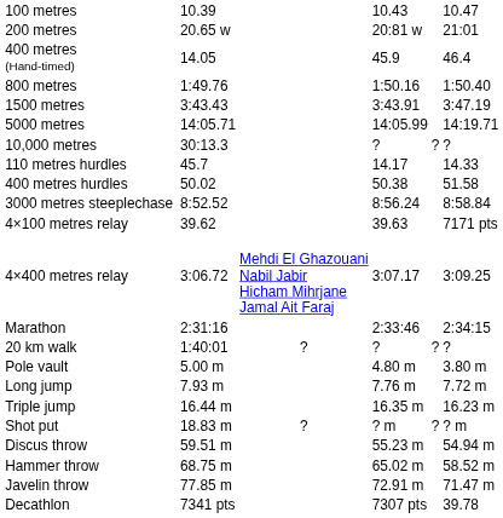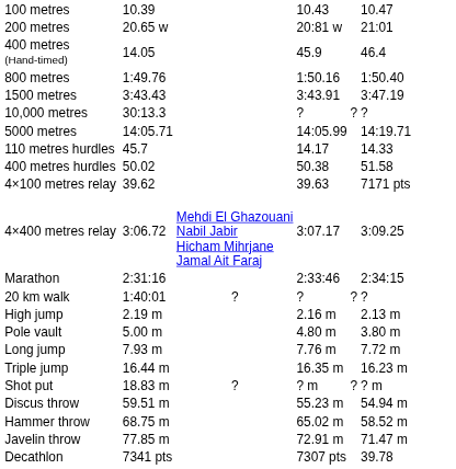 <table>
 <tr>
 <td>100 metres</td>
 <td></td>
 <td>10.39</td>
 <td></td>
 <td>10.43</td>
 <td></td>
 <td>10.47</td>
 </tr>
 <tr>
 <td>200 metres</td>
 <td></td>
 <td>20.65 w</td>
 <td></td>
 <td>20:81 w</td>
 <td></td>
 <td>21:01</td>
 </tr>
 <tr>
 <td>400 metres<br><small>(Hand-timed)</small></td>
 <td></td>
 <td>14.05</td>
 <td></td>
 <td>45.9</td>
 <td></td>
 <td>46.4</td>
 </tr>
 <tr>
 <td>800 metres</td>
 <td></td>
 <td>1:49.76</td>
 <td></td>
 <td>1:50.16</td>
 <td></td>
 <td>1:50.40</td>
 </tr>
 <tr>
 <td>1500 metres</td>
 <td></td>
 <td>3:43.43</td>
 <td></td>
 <td>3:43.91</td>
 <td></td>
 <td>3:47.19</td>
 </tr>
 <tr>
+<td>10,000 metres</td>
+<td></td>
+<td>30:13.3</td>
+<td></td>
+<td>?</td>
+<td align=center>?</td>
+<td>?</td>
+</tr>
+<tr>
 <td>5000 metres</td>
 <td></td>
 <td>14:05.71</td>
 <td></td>
 <td>14:05.99</td>
 <td></td>
 <td>14:19.71</td>
-</tr>
-<tr>
-<td>10,000 metres</td>
-<td></td>
-<td>30:13.3</td>
-<td></td>
-<td>?</td>
-<td align=center>?</td>
-<td>?</td>
 </tr>
 <tr>
 <td>110 metres hurdles</td>
 <td></td>
 <td>45.7</td>
 <td></td>
 <td>14.17</td>
 <td></td>
 <td>14.33</td>
 </tr>
 <tr>
 <td>400 metres hurdles</td>
 <td></td>
 <td>50.02</td>
 <td></td>
 <td>50.38</td>
 <td></td>
 <td>51.58</td>
-</tr>
-<tr>
-<td>3000 metres steeplechase</td>
-<td></td>
-<td>8:52.52</td>
-<td></td>
-<td>8:56.24</td>
-<td></td>
-<td>8:58.84</td>
 </tr>
 <tr>
 <td>4×100 metres relay</td>
 <td></td>
 <td>39.62</td>
 <td></td>
 <td>39.63</td>
 <td></td>
 <td>7171 pts</td>
 </tr>
 <tr>
 <td>4×400 metres relay</td>
 <td></td>
 <td>3:06.72</td>
 <td><br><a href='#'>Mehdi El Ghazouani</a><br><a href='#'>Nabil Jabir</a><br><a href='#'>Hicham Mihrjane</a><br><a href='#'>Jamal Ait Faraj</a></td>
 <td>3:07.17</td>
 <td></td>
 <td>3:09.25</td>
 </tr>
 <tr>
 <td>Marathon</td>
 <td></td>
 <td>2:31:16</td>
 <td></td>
 <td>2:33:46</td>
 <td></td>
 <td>2:34:15</td>
 </tr>
 <tr>
 <td>20 km walk</td>
 <td></td>
 <td>1:40:01</td>
 <td align=center>?</td>
 <td>?</td>
 <td align=center>?</td>
 <td>?</td>
+</tr>
+<tr>
+<td>High jump</td>
+<td></td>
+<td>2.19 m</td>
+<td></td>
+<td>2.16 m</td>
+<td></td>
+<td>2.13 m</td>
 </tr>
 <tr>
 <td>Pole vault</td>
 <td></td>
 <td>5.00 m</td>
 <td></td>
 <td>4.80 m</td>
 <td></td>
 <td>3.80 m</td>
 </tr>
 <tr>
 <td>Long jump</td>
 <td></td>
 <td>7.93 m</td>
 <td></td>
 <td>7.76 m</td>
 <td></td>
 <td>7.72 m</td>
 </tr>
 <tr>
 <td>Triple jump</td>
 <td></td>
 <td>16.44 m</td>
 <td></td>
 <td>16.35 m</td>
 <td></td>
 <td>16.23 m</td>
 </tr>
 <tr>
 <td>Shot put</td>
 <td></td>
 <td>18.83 m</td>
 <td align=center>?</td>
 <td>? m</td>
 <td align=center>?</td>
 <td>? m</td>
 </tr>
 <tr>
 <td>Discus throw</td>
 <td></td>
 <td>59.51 m</td>
 <td></td>
 <td>55.23 m</td>
 <td></td>
 <td>54.94 m</td>
 </tr>
 <tr>
 <td>Hammer throw</td>
 <td></td>
 <td>68.75 m</td>
 <td></td>
 <td>65.02 m</td>
 <td></td>
 <td>58.52 m</td>
 </tr>
 <tr>
 <td>Javelin throw</td>
 <td></td>
 <td>77.85 m</td>
 <td></td>
 <td>72.91 m</td>
 <td></td>
 <td>71.47 m</td>
 </tr>
 <tr>
 <td>Decathlon</td>
 <td></td>
 <td>7341 pts</td>
 <td></td>
 <td>7307 pts</td>
 <td></td>
 <td>39.78</td>
 </tr>
 </table>
